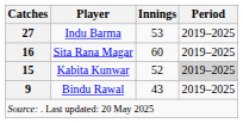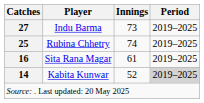 <table class="wikitable" style="text-align: center;">
 <tr>
 <th>Catches</th>
 <th>Player</th>
 <th>Innings</th>
 <th>Period</th>
 </tr>
 <tr>
 <th>27</th>
 <td><a href='#'>Indu Barma</a></td>
-<td>53</td>
+<td>73</td>
+<td>2019–2025</td>
+</tr>
+<tr>
+<th>25</th>
+<td><a href='#'>Rubina Chhetry</a></td>
+<td>74</td>
 <td>2019–2025</td>
 </tr>
 <tr>
 <th>16</th>
 <td><a href='#'>Sita Rana Magar</a></td>
-<td>60</td>
+<td>61</td>
 <td>2019–2025</td>
 </tr>
 <tr>
-<th>15</th>
+<th>14</th>
 <td><a href='#'>Kabita Kunwar</a></td>
 <td>52</td>
 <td style="background: lightgrey;">2019–2025</td>
 </tr>
 <tr>
-<th>9</th>
-<td><a href='#'>Bindu Rawal</a></td>
-<td>43</td>
-<td>2019–2025</td>
-</tr>
-<tr>
 <td colspan="4" style="text-align:left;"><small><em>Source: </em>. Last updated: 20 May 2025</small></td>
 </tr>
 </table>
